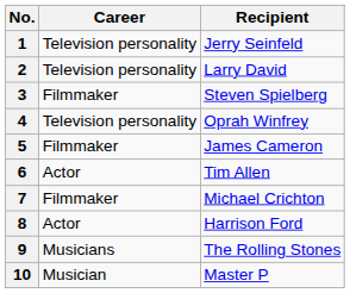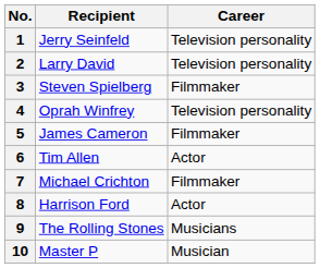 <table class="wikitable plainrowheaders">
 <tr>
 <th scope="col">No.</th>
+<th scope="col">Recipient</th>
 <th scope="col">Career</th>
-<th scope="col">Recipient</th>
 </tr>
 <tr>
 <th scope="row">1</th>
+<td> <a href='#'>Jerry Seinfeld</a></td>
 <td>Television personality</td>
-<td> <a href='#'>Jerry Seinfeld</a></td>
 </tr>
 <tr>
 <th scope="row">2</th>
+<td> <a href='#'>Larry David</a></td>
 <td>Television personality</td>
-<td> <a href='#'>Larry David</a></td>
 </tr>
 <tr>
 <th scope="row">3</th>
+<td> <a href='#'>Steven Spielberg</a></td>
 <td>Filmmaker</td>
-<td> <a href='#'>Steven Spielberg</a></td>
 </tr>
 <tr>
 <th scope="row">4</th>
+<td> <a href='#'>Oprah Winfrey</a></td>
 <td>Television personality</td>
-<td> <a href='#'>Oprah Winfrey</a></td>
 </tr>
 <tr>
 <th scope="row">5</th>
+<td> <a href='#'>James Cameron</a></td>
 <td>Filmmaker</td>
-<td> <a href='#'>James Cameron</a></td>
 </tr>
 <tr>
 <th scope="row">6</th>
+<td> <a href='#'>Tim Allen</a></td>
 <td>Actor</td>
-<td> <a href='#'>Tim Allen</a></td>
 </tr>
 <tr>
 <th scope="row">7</th>
+<td> <a href='#'>Michael Crichton</a></td>
 <td>Filmmaker</td>
-<td> <a href='#'>Michael Crichton</a></td>
 </tr>
 <tr>
 <th scope="row">8</th>
+<td> <a href='#'>Harrison Ford</a></td>
 <td>Actor</td>
-<td> <a href='#'>Harrison Ford</a></td>
 </tr>
 <tr>
 <th scope="row">9</th>
+<td> <a href='#'>The Rolling Stones</a></td>
 <td>Musicians</td>
-<td> <a href='#'>The Rolling Stones</a></td>
 </tr>
 <tr>
 <th scope="row">10</th>
+<td> <a href='#'>Master P</a></td>
 <td>Musician</td>
-<td> <a href='#'>Master P</a></td>
 </tr>
 </table>
